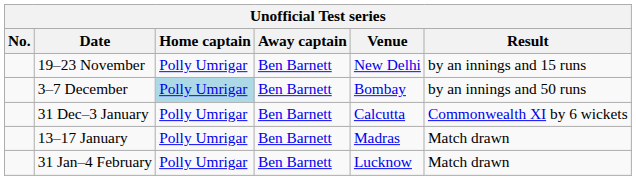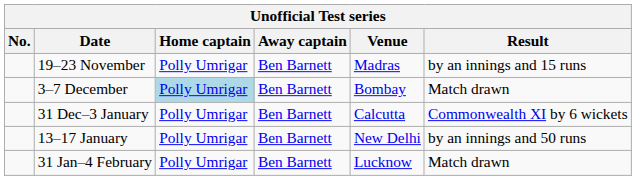 <table class="wikitable">
 <tr>
 <th colspan="9">Unofficial Test series</th>
 </tr>
 <tr>
 <th>No.</th>
 <th>Date</th>
 <th>Home captain</th>
 <th>Away captain</th>
 <th>Venue</th>
 <th>Result</th>
 </tr>
 <tr>
 <td></td>
 <td>19–23 November</td>
 <td><a href='#'>Polly Umrigar</a></td>
 <td><a href='#'>Ben Barnett</a></td>
-<td><a href='#'>New Delhi</a></td>
+<td><a href='#'>Madras</a></td>
 <td> by an innings and 15 runs</td>
 </tr>
 <tr>
 <td></td>
 <td>3–7 December</td>
 <td style="background: lightblue;"><a href='#'>Polly Umrigar</a></td>
 <td><a href='#'>Ben Barnett</a></td>
 <td><a href='#'>Bombay</a></td>
-<td> by an innings and 50 runs</td>
+<td>Match drawn</td>
 </tr>
 <tr>
 <td></td>
 <td>31 Dec–3 January</td>
 <td><a href='#'>Polly Umrigar</a></td>
 <td><a href='#'>Ben Barnett</a></td>
 <td><a href='#'>Calcutta</a></td>
 <td><a href='#'>Commonwealth XI</a> by 6 wickets</td>
 </tr>
 <tr>
 <td></td>
 <td>13–17 January</td>
 <td><a href='#'>Polly Umrigar</a></td>
 <td><a href='#'>Ben Barnett</a></td>
-<td><a href='#'>Madras</a></td>
-<td>Match drawn</td>
+<td><a href='#'>New Delhi</a></td>
+<td> by an innings and 50 runs</td>
 </tr>
 <tr>
 <td></td>
 <td>31 Jan–4 February</td>
 <td><a href='#'>Polly Umrigar</a></td>
 <td><a href='#'>Ben Barnett</a></td>
 <td><a href='#'>Lucknow</a></td>
 <td>Match drawn</td>
 </tr>
 </table>
